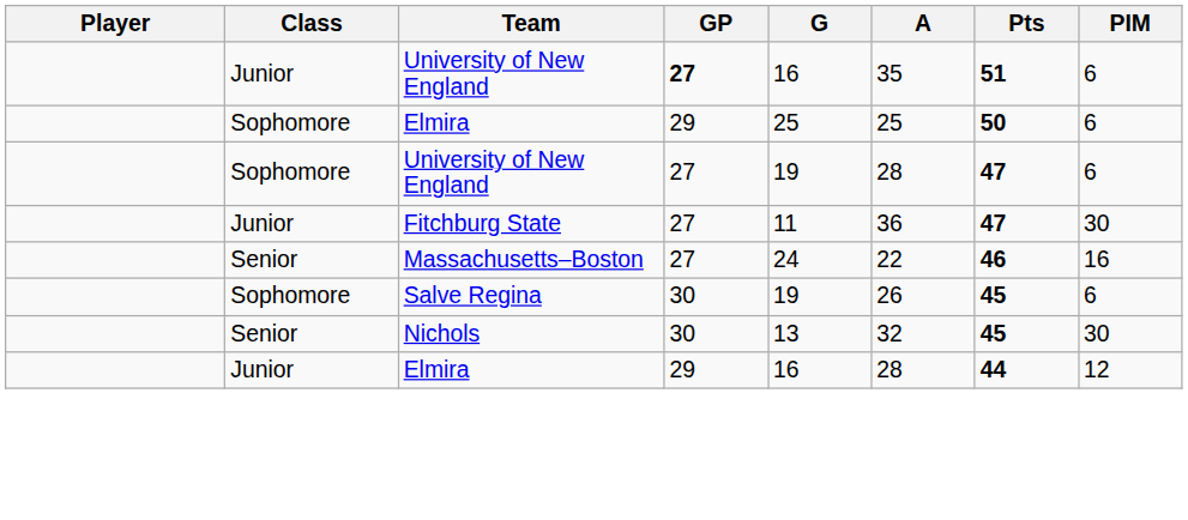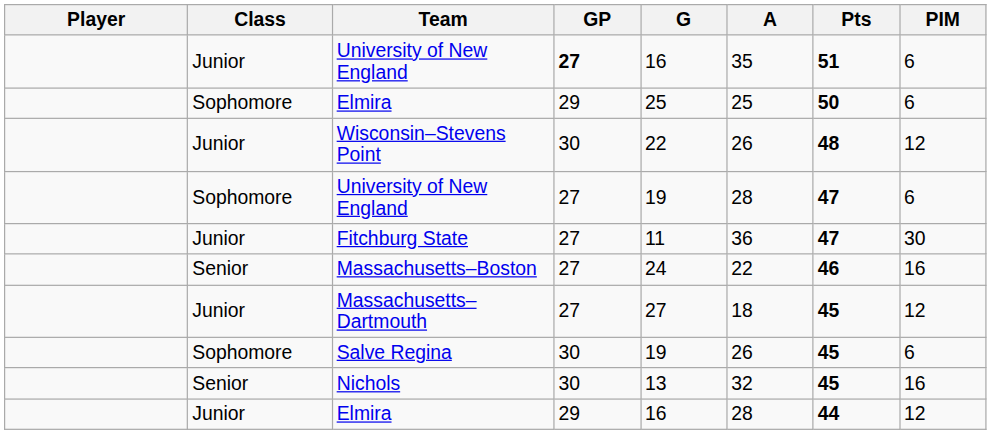 <table class="wikitable sortable">
 <tr>
 <th style="width: 9em;">Player</th>
 <th style="width: 7em;">Class</th>
 <th style="width: 11em;">Team</th>
 <th style="width: 4em;">GP</th>
 <th style="width: 4em;">G</th>
 <th style="width: 4em;">A</th>
 <th style="width: 4em;">Pts</th>
 <th style="width: 4em;">PIM</th>
 </tr>
 <tr>
 <td></td>
 <td>Junior</td>
 <td><a href='#'>University of New England</a></td>
 <td><strong>27</strong></td>
 <td>16</td>
 <td>35</td>
 <td><strong>51</strong></td>
 <td>6</td>
 </tr>
 <tr>
 <td></td>
 <td>Sophomore</td>
 <td><a href='#'>Elmira</a></td>
 <td>29</td>
 <td>25</td>
 <td>25</td>
 <td><strong>50</strong></td>
 <td>6</td>
 </tr>
 <tr>
 <td></td>
+<td>Junior</td>
+<td><a href='#'>Wisconsin–Stevens Point</a></td>
+<td>30</td>
+<td>22</td>
+<td>26</td>
+<td><strong>48</strong></td>
+<td>12</td>
+</tr>
+<tr>
+<td></td>
 <td>Sophomore</td>
 <td><a href='#'>University of New England</a></td>
 <td>27</td>
 <td>19</td>
 <td>28</td>
 <td><strong>47</strong></td>
 <td>6</td>
 </tr>
 <tr>
 <td></td>
 <td>Junior</td>
 <td><a href='#'>Fitchburg State</a></td>
 <td>27</td>
 <td>11</td>
 <td>36</td>
 <td><strong>47</strong></td>
 <td>30</td>
 </tr>
 <tr>
 <td></td>
 <td>Senior</td>
 <td><a href='#'>Massachusetts–Boston</a></td>
 <td>27</td>
 <td>24</td>
 <td>22</td>
 <td><strong>46</strong></td>
 <td>16</td>
 </tr>
 <tr>
 <td></td>
+<td>Junior</td>
+<td><a href='#'>Massachusetts–Dartmouth</a></td>
+<td>27</td>
+<td>27</td>
+<td>18</td>
+<td><strong>45</strong></td>
+<td>12</td>
+</tr>
+<tr>
+<td></td>
 <td>Sophomore</td>
 <td><a href='#'>Salve Regina</a></td>
 <td>30</td>
 <td>19</td>
 <td>26</td>
 <td><strong>45</strong></td>
 <td>6</td>
 </tr>
 <tr>
 <td></td>
 <td>Senior</td>
 <td><a href='#'>Nichols</a></td>
 <td>30</td>
 <td>13</td>
 <td>32</td>
 <td><strong>45</strong></td>
-<td>30</td>
+<td>16</td>
 </tr>
 <tr>
 <td></td>
 <td>Junior</td>
 <td><a href='#'>Elmira</a></td>
 <td>29</td>
 <td>16</td>
 <td>28</td>
 <td><strong>44</strong></td>
 <td>12</td>
 </tr>
 </table>
